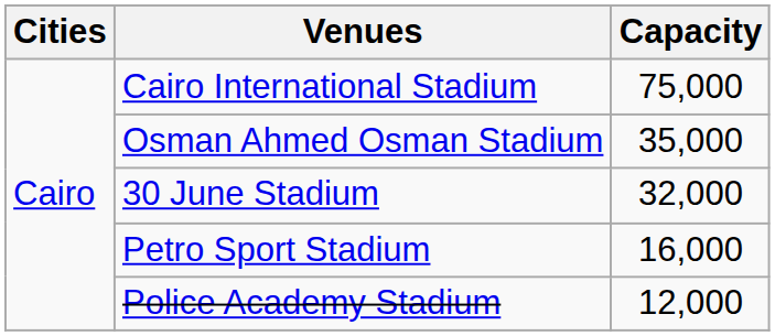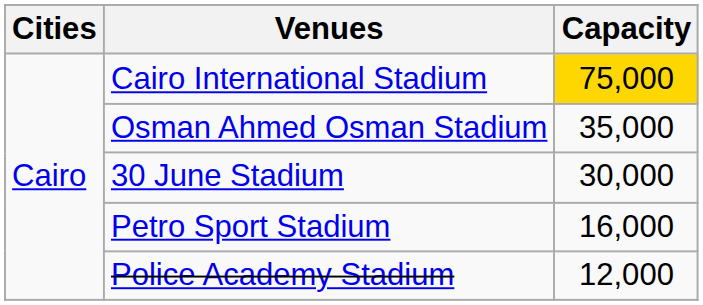 <table class="wikitable">
 <tr>
 <th>Cities</th>
 <th>Venues</th>
 <th>Capacity</th>
 </tr>
 <tr>
 <td rowspan=5><a href='#'>Cairo</a></td>
 <td><a href='#'>Cairo International Stadium</a></td>
-<td align="center">75,000</td>
+<td align="center" style="background: gold;">75,000</td>
 </tr>
 <tr>
 <td><a href='#'>Osman Ahmed Osman Stadium</a></td>
 <td align="center">35,000</td>
 </tr>
 <tr>
 <td><a href='#'>30 June Stadium</a></td>
-<td align="center">32,000</td>
+<td align="center">30,000</td>
 </tr>
 <tr>
 <td><a href='#'>Petro Sport Stadium</a></td>
 <td align="center">16,000</td>
 </tr>
 <tr>
 <td><del><a href='#'>Police Academy Stadium</a></del></td>
 <td align="center">12,000</td>
 </tr>
 </table>
